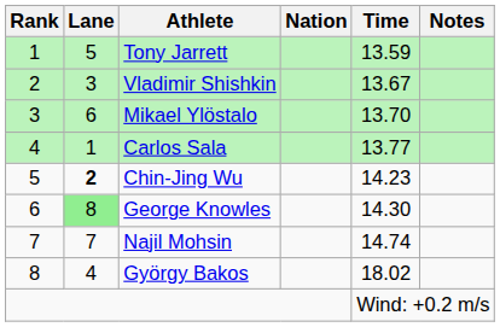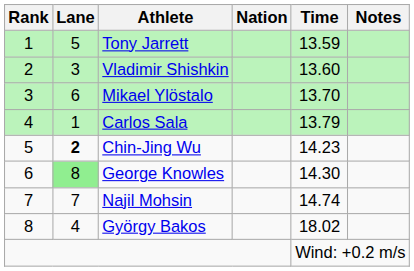 <table class="wikitable sortable" style="text-align:center">
 <tr>
 <th>Rank</th>
 <th>Lane</th>
 <th>Athlete</th>
 <th>Nation</th>
 <th>Time</th>
 <th>Notes</th>
 </tr>
 <tr style="background:#bbf3bb;">
 <td>1</td>
 <td>5</td>
 <td align=left><a href='#'>Tony Jarrett</a></td>
 <td align=left></td>
 <td>13.59</td>
 <td></td>
 </tr>
 <tr style="background:#bbf3bb;">
 <td>2</td>
 <td>3</td>
 <td align=left><a href='#'>Vladimir Shishkin</a></td>
 <td align=left></td>
-<td>13.67</td>
+<td>13.60</td>
 <td></td>
 </tr>
 <tr style="background:#bbf3bb;">
 <td>3</td>
 <td>6</td>
 <td align=left><a href='#'>Mikael Ylöstalo</a></td>
 <td align=left></td>
 <td>13.70</td>
 <td></td>
 </tr>
 <tr style="background:#bbf3bb;">
 <td>4</td>
 <td>1</td>
 <td align=left><a href='#'>Carlos Sala</a></td>
 <td align=left></td>
-<td>13.77</td>
+<td>13.79</td>
 <td></td>
 </tr>
 <tr>
 <td>5</td>
 <td><strong>2</strong></td>
 <td align=left><a href='#'>Chin-Jing Wu</a></td>
 <td align=left></td>
 <td>14.23</td>
 <td></td>
 </tr>
 <tr>
 <td>6</td>
 <td style="background: lightgreen;">8</td>
 <td align=left><a href='#'>George Knowles</a></td>
 <td align=left></td>
 <td>14.30</td>
 <td></td>
 </tr>
 <tr>
 <td>7</td>
 <td>7</td>
 <td align=left><a href='#'>Najil Mohsin</a></td>
 <td align=left></td>
 <td>14.74</td>
 <td></td>
 </tr>
 <tr>
 <td>8</td>
 <td>4</td>
 <td align=left><a href='#'>György Bakos</a></td>
 <td align=left></td>
 <td>18.02</td>
 <td></td>
 </tr>
 <tr class="sortbottom">
 <td colspan=4></td>
 <td colspan="2" style="text-align:left;">Wind: +0.2 m/s</td>
 </tr>
 </table>
